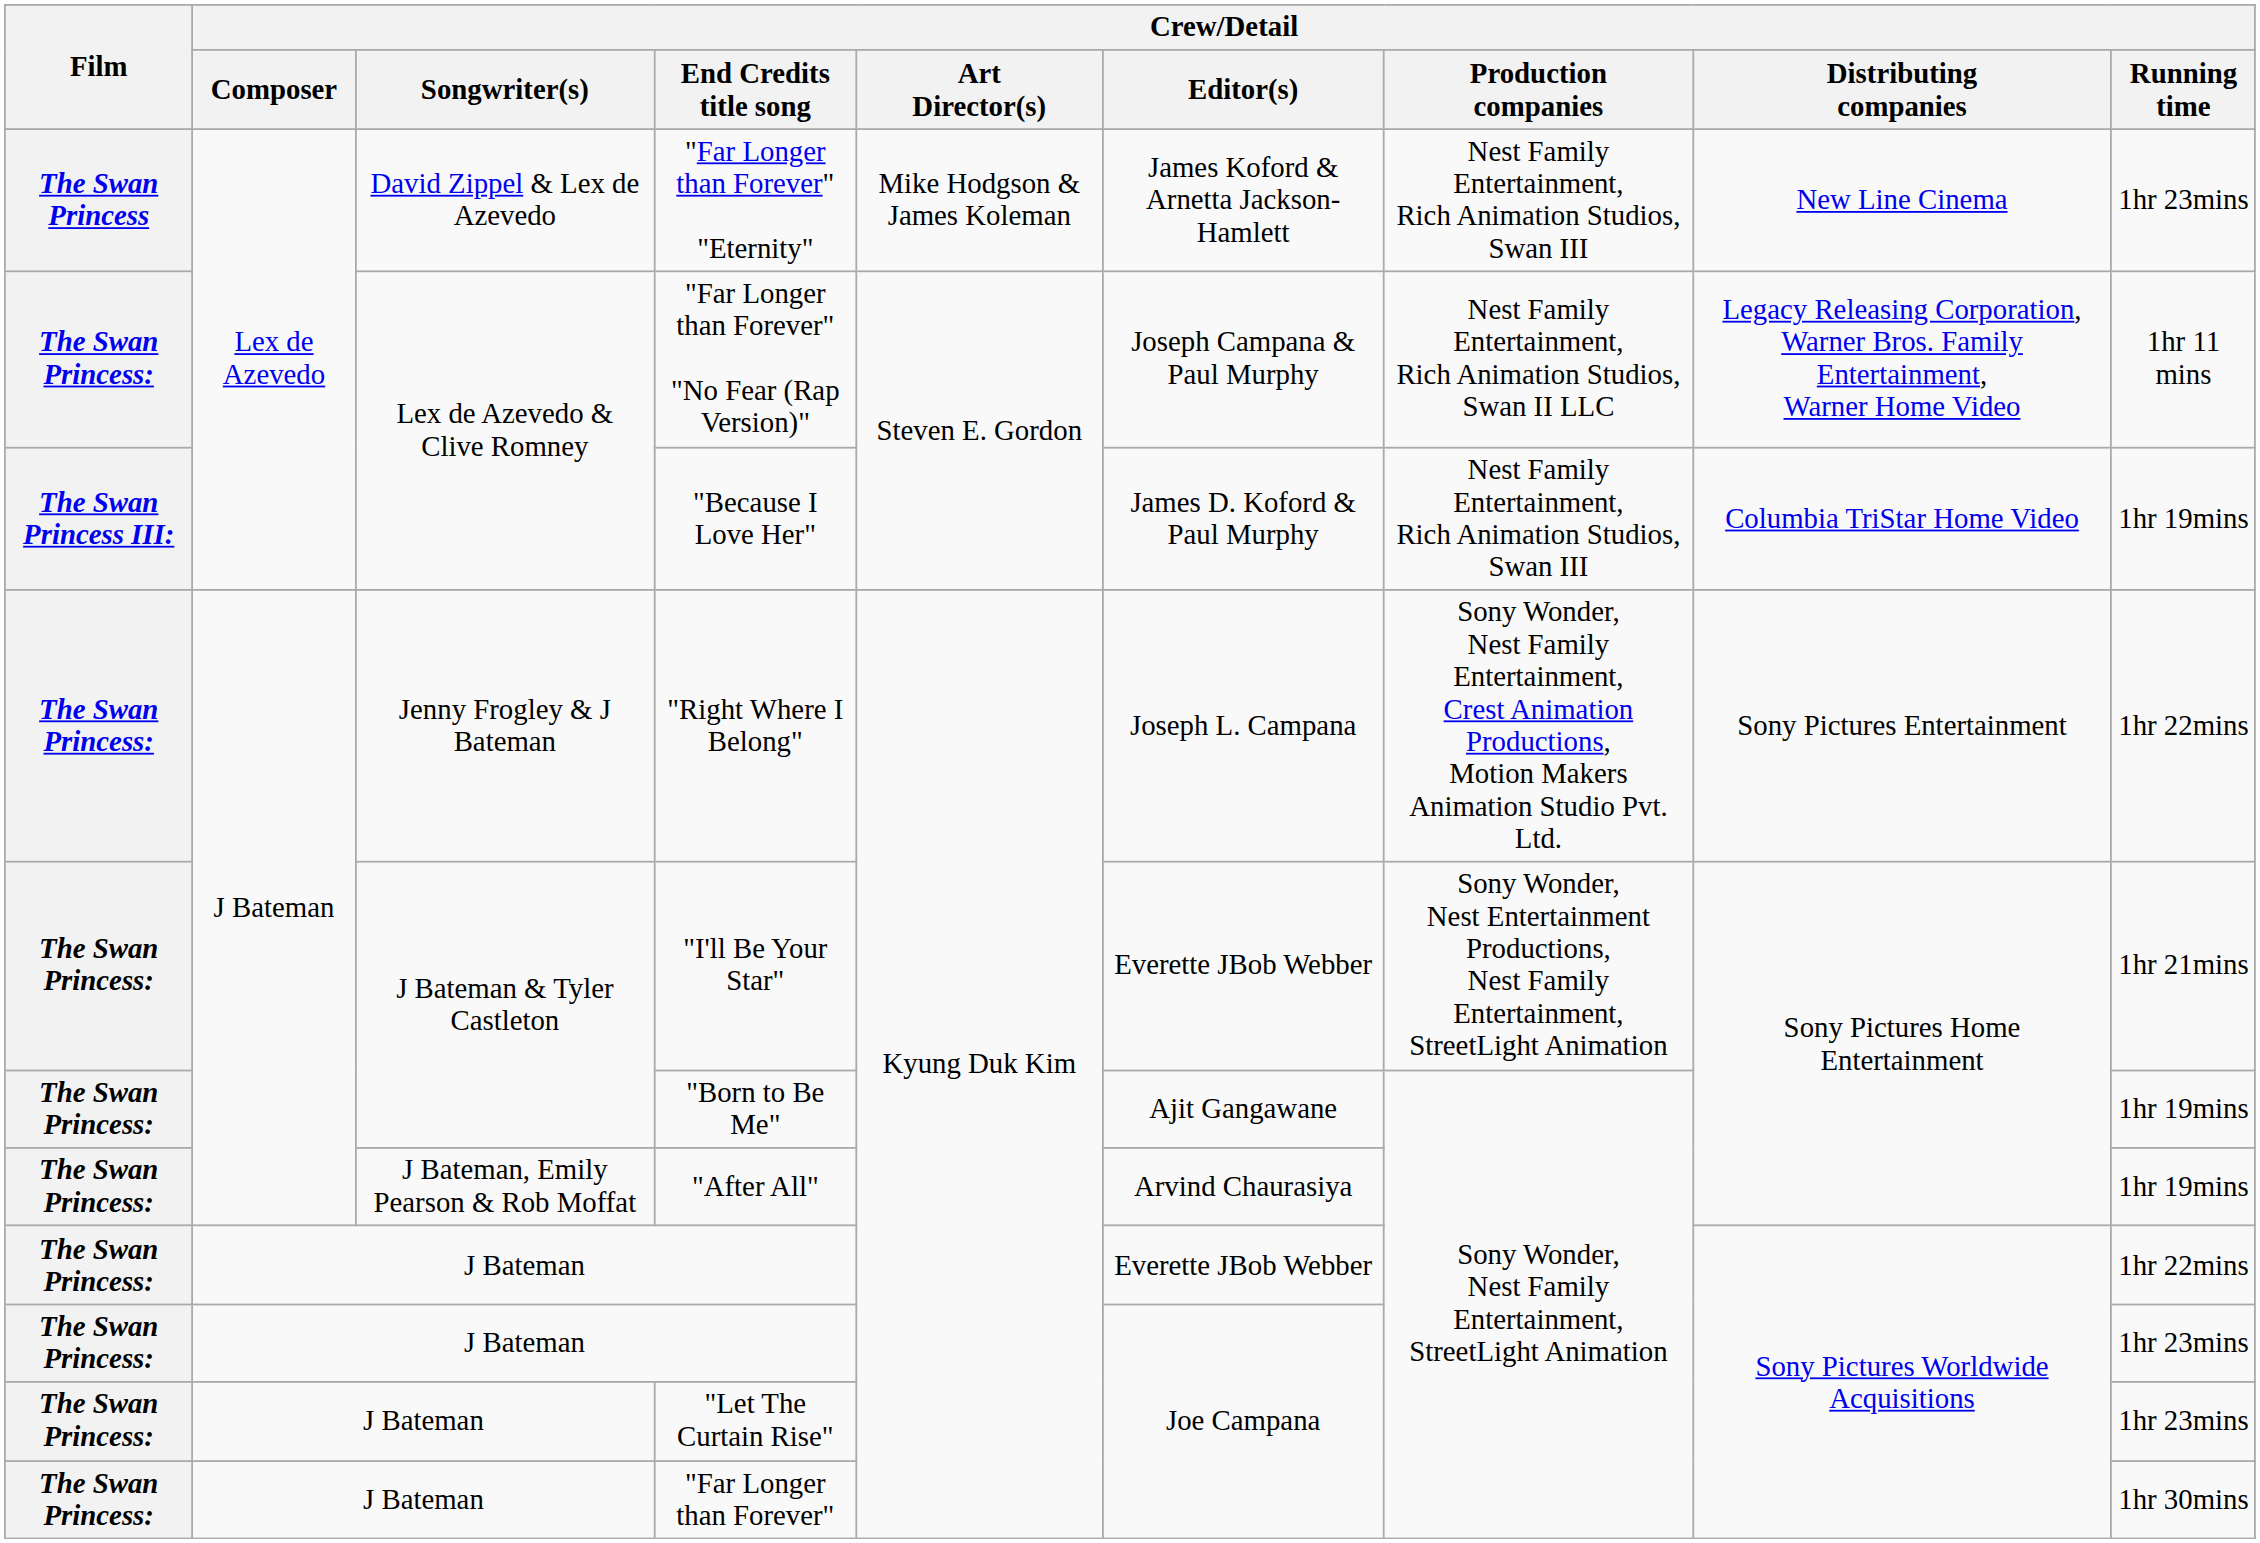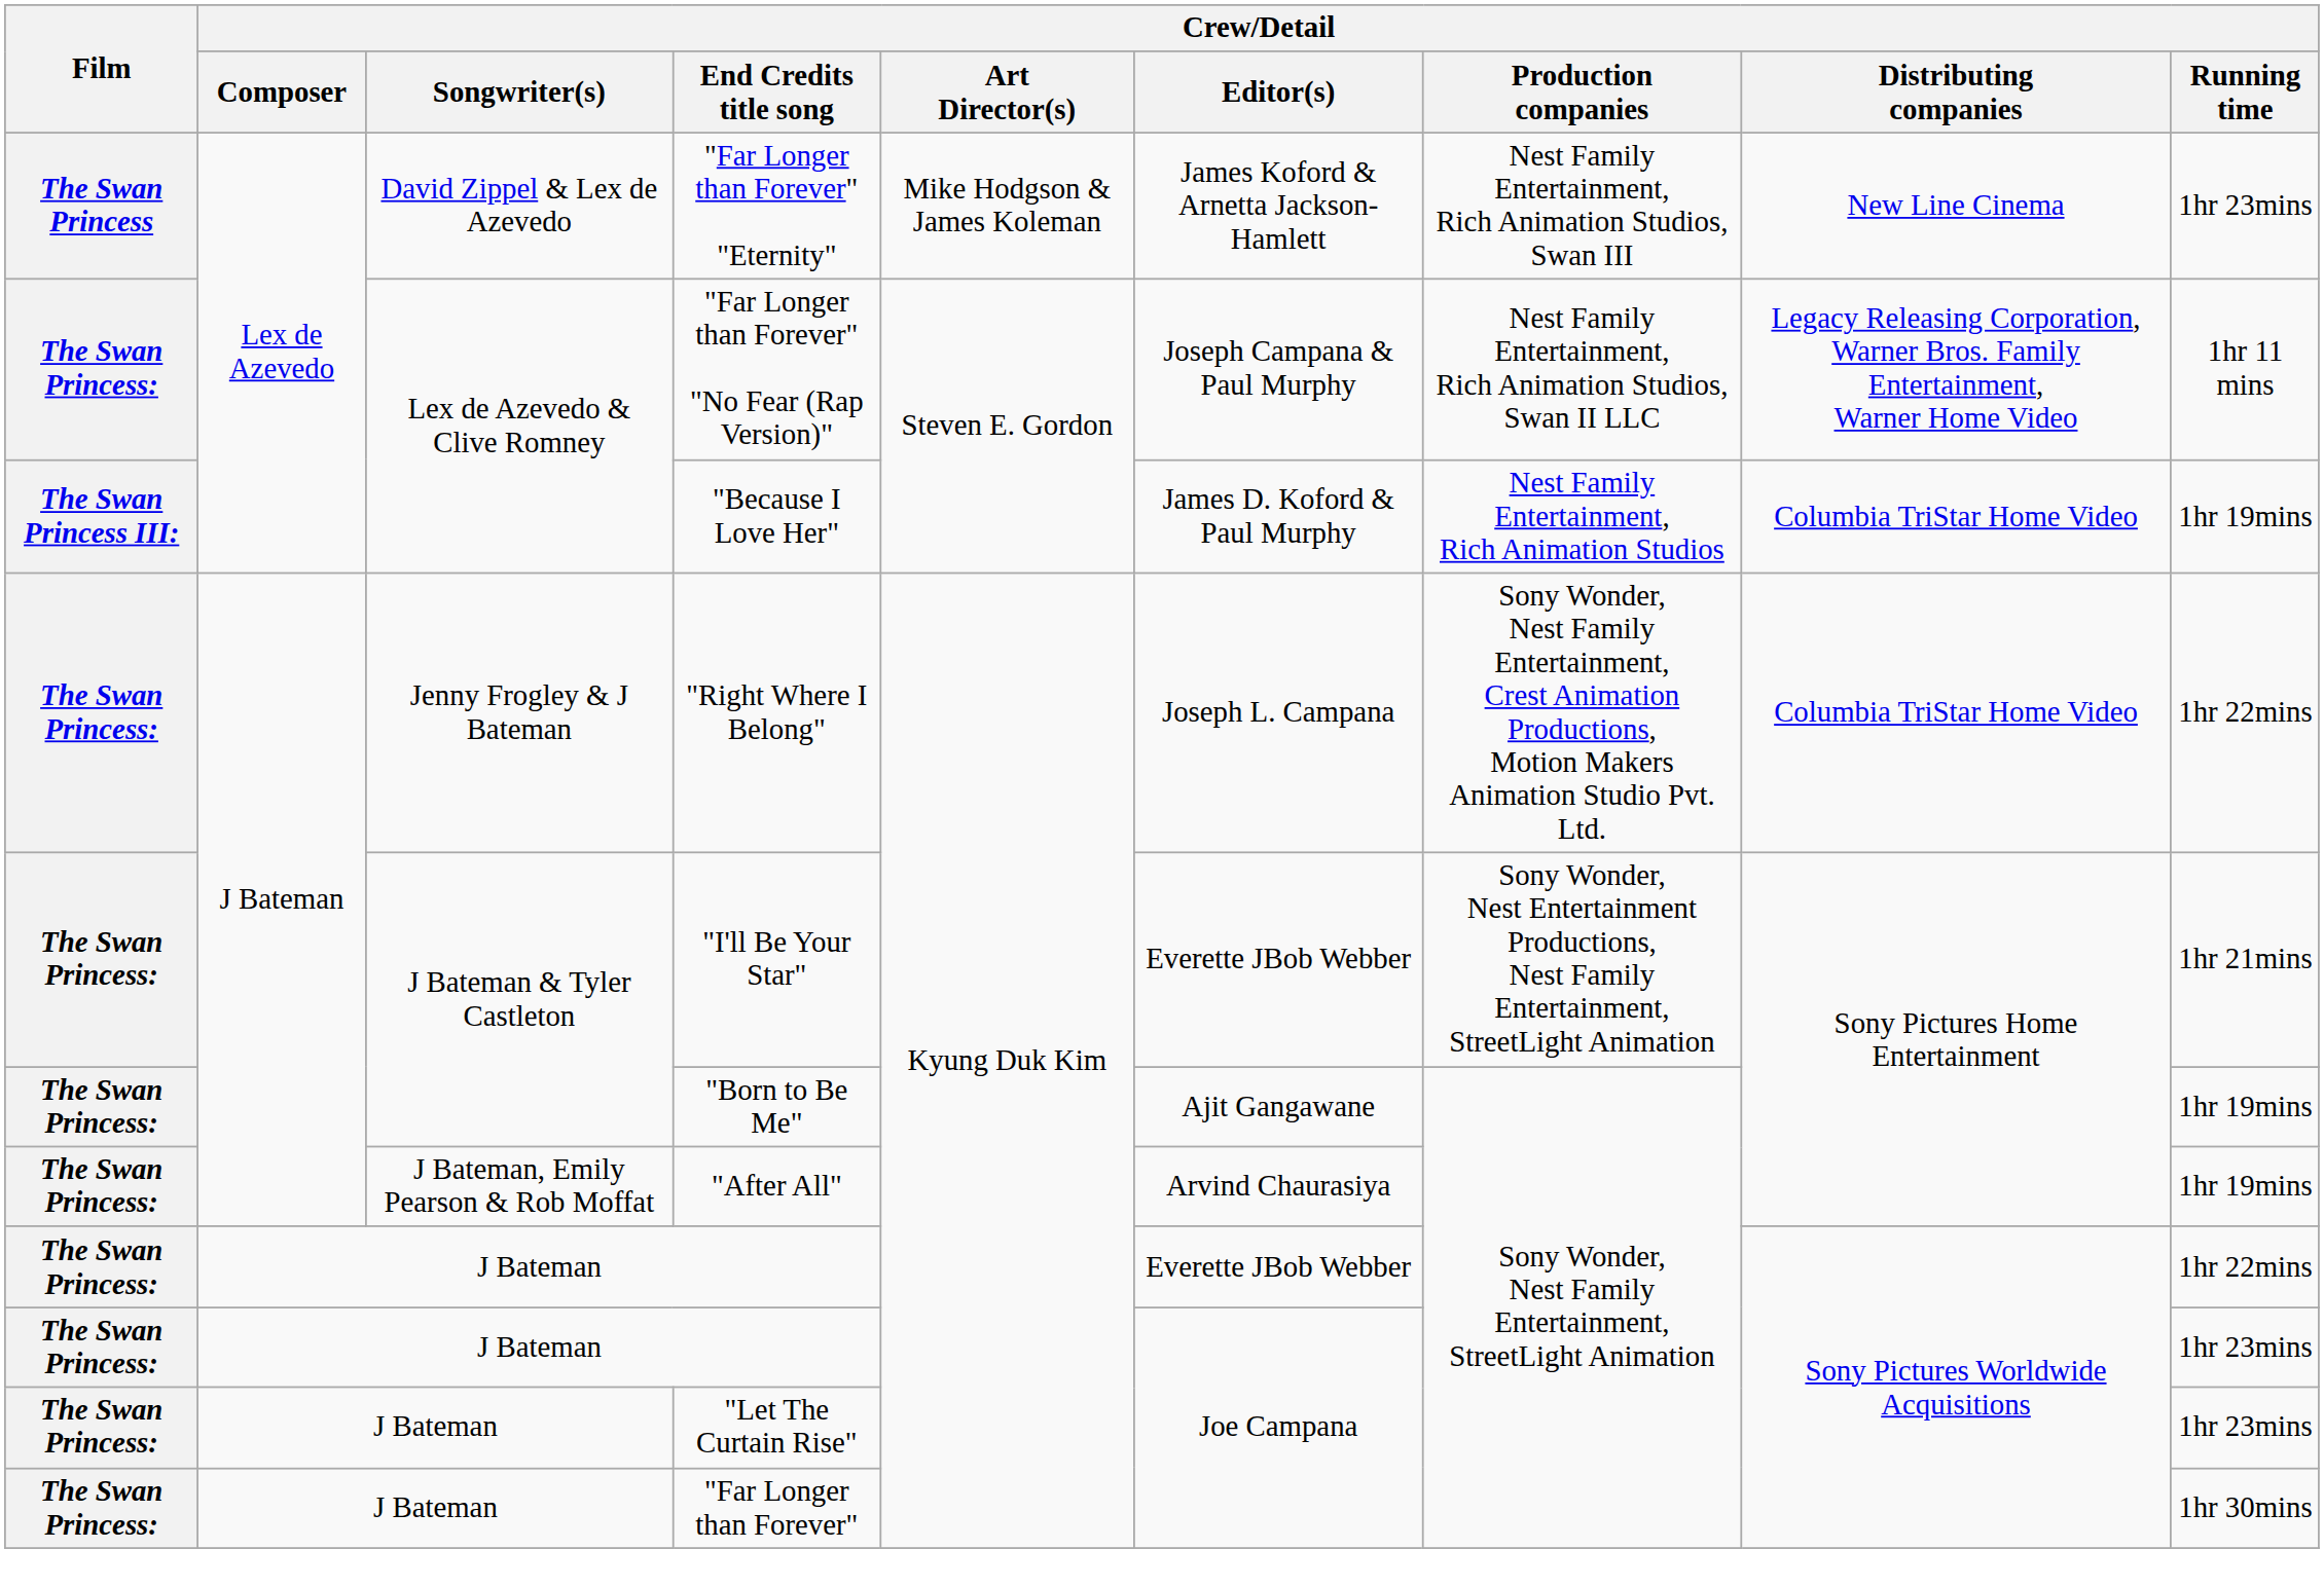 <table class="wikitable sortable" style="text-align:center; width:99%;">
 <tr>
 <th rowspan="2">Film</th>
 <th colspan="8">Crew/Detail</th>
 </tr>
 <tr>
 <th style="text-align:center;">Composer</th>
 <th style="text-align:center;">Songwriter(s)</th>
 <th style="text-align:center;">End Credits <br>title song</th>
 <th style="text-align:center;">Art <br>Director(s)</th>
 <th style="text-align:center;">Editor(s)</th>
 <th style="text-align:center;">Production <br>companies</th>
 <th style="text-align:center;">Distributing <br>companies</th>
 <th style="text-align:center;">Running time</th>
 </tr>
 <tr>
 <th><em><a href='#'>The Swan Princess</a></em></th>
 <td rowspan="3"><a href='#'>Lex de Azevedo</a></td>
 <td><a href='#'>David Zippel</a> & Lex de Azevedo</td>
 <td>"<a href='#'>Far Longer than Forever</a>" <br><br>"Eternity" <br></td>
 <td>Mike Hodgson & James Koleman</td>
 <td>James Koford & Arnetta Jackson-Hamlett</td>
 <td>Nest Family Entertainment, <br>Rich Animation Studios, <br>Swan III</td>
 <td><a href='#'>New Line Cinema</a></td>
 <td>1hr 23mins</td>
 </tr>
 <tr>
 <th><em><a href='#'>The Swan Princess: <br></a></em></th>
 <td rowspan="2">Lex de Azevedo & Clive Romney</td>
 <td>"Far Longer than Forever"<br><br>"No Fear (Rap Version)"<br></td>
 <td rowspan="2">Steven E. Gordon</td>
 <td>Joseph Campana & Paul Murphy</td>
 <td>Nest Family Entertainment, <br>Rich Animation Studios, <br>Swan II LLC</td>
 <td><a href='#'>Legacy Releasing Corporation</a>, <a href='#'>Warner Bros. Family Entertainment</a>, <br><a href='#'>Warner Home Video</a></td>
 <td>1hr 11 mins</td>
 </tr>
 <tr>
 <th><em><a href='#'>The Swan Princess III: <br></a></em></th>
 <td>"Because I Love Her" <br></td>
 <td>James D. Koford & Paul Murphy</td>
-<td>Nest Family Entertainment, <br>Rich Animation Studios, <br>Swan III</td>
+<td><a href='#'>Nest Family Entertainment</a>, <br><a href='#'>Rich Animation Studios</a></td>
 <td><a href='#'>Columbia TriStar Home Video</a></td>
 <td>1hr 19mins</td>
 </tr>
 <tr>
 <th><em><a href='#'>The Swan Princess: <br></a></em></th>
 <td rowspan="4">J Bateman</td>
 <td>Jenny Frogley & J Bateman</td>
 <td>"Right Where I Belong" <br></td>
 <td rowspan="10">Kyung Duk Kim</td>
 <td>Joseph L. Campana</td>
 <td>Sony Wonder, <br>Nest Family Entertainment, <br><a href='#'>Crest Animation Productions</a>, <br>Motion Makers Animation Studio Pvt. Ltd.</td>
-<td>Sony Pictures Entertainment</td>
+<td><a href='#'>Columbia TriStar Home Video</a></td>
 <td>1hr 22mins</td>
 </tr>
 <tr>
 <th><em>The Swan Princess: <br></em></th>
 <td rowspan="2">J Bateman & Tyler Castleton</td>
 <td>"I'll Be Your Star" <br></td>
 <td>Everette JBob Webber</td>
 <td>Sony Wonder, <br>Nest Entertainment Productions, <br>Nest Family Entertainment, <br>StreetLight Animation</td>
 <td rowspan="3">Sony Pictures Home Entertainment</td>
 <td>1hr 21mins</td>
 </tr>
 <tr>
 <th><em>The Swan Princess: <br></em></th>
 <td>"Born to Be Me" <br></td>
 <td>Ajit Gangawane</td>
 <td rowspan="6">Sony Wonder, <br>Nest Family Entertainment, <br>StreetLight Animation</td>
 <td>1hr 19mins</td>
 </tr>
 <tr>
 <th><em>The Swan Princess: <br></em></th>
 <td>J Bateman, Emily Pearson & Rob Moffat</td>
 <td>"After All" <br></td>
 <td>Arvind Chaurasiya</td>
 <td>1hr 19mins</td>
 </tr>
 <tr>
 <th><em>The Swan Princess: <br></em></th>
 <td colspan="3">J Bateman</td>
 <td>Everette JBob Webber</td>
 <td rowspan="4"><a href='#'>Sony Pictures Worldwide Acquisitions</a></td>
 <td>1hr 22mins</td>
 </tr>
 <tr>
 <th><em>The Swan Princess: <br></em></th>
 <td colspan="3">J Bateman</td>
 <td rowspan="3">Joe Campana</td>
 <td>1hr 23mins</td>
 </tr>
 <tr>
 <th><em>The Swan Princess: <br></em></th>
 <td colspan="2">J Bateman</td>
 <td>"Let The Curtain Rise" <br></td>
 <td>1hr 23mins</td>
 </tr>
 <tr>
 <th><em>The Swan Princess: <br></em></th>
 <td colspan="2">J Bateman</td>
 <td>"Far Longer than Forever" <br></td>
 <td>1hr 30mins</td>
 </tr>
 </table>
